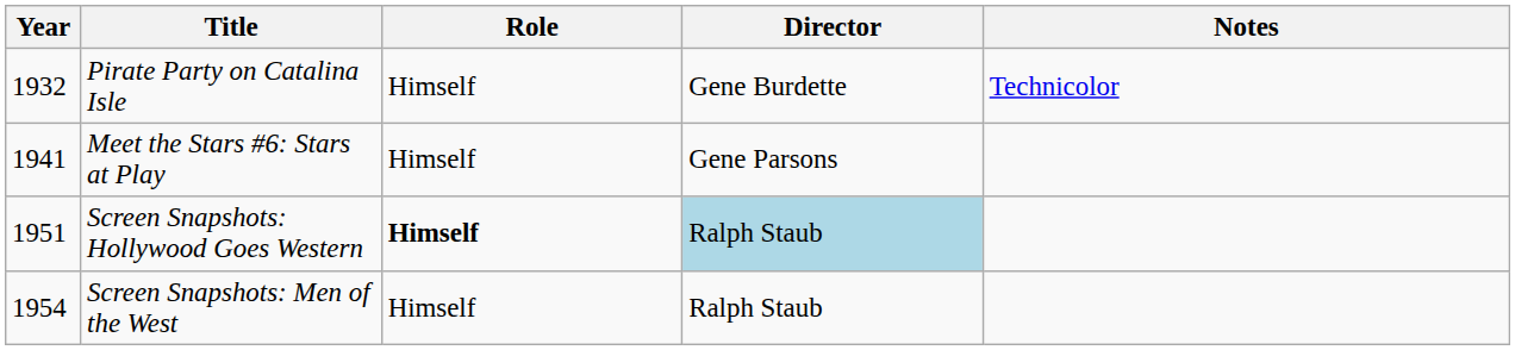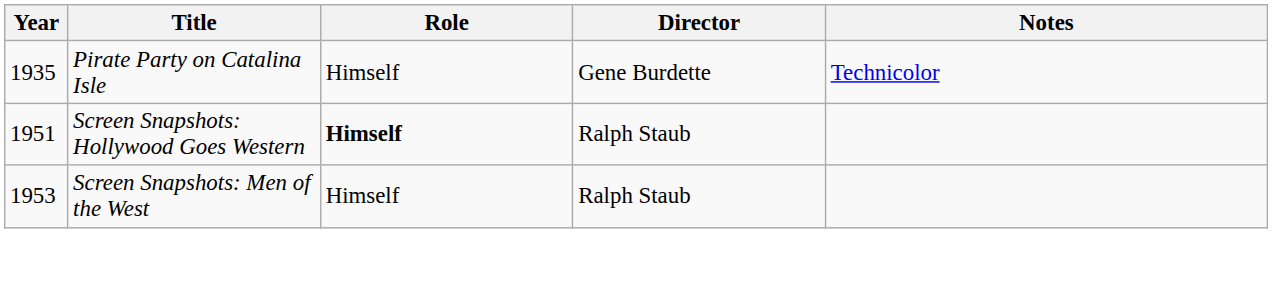 <table class="wikitable sortable" width="100%">
 <tr>
 <th width="5%">Year</th>
 <th width="20%">Title</th>
 <th width="20%">Role</th>
 <th width="20%">Director</th>
 <th class=unsortable>Notes</th>
 </tr>
 <tr>
-<td>1932</td>
+<td>1935</td>
 <td><em>Pirate Party on Catalina Isle</em></td>
 <td>Himself</td>
 <td>Gene Burdette</td>
 <td><a href='#'>Technicolor</a></td>
 </tr>
 <tr>
-<td>1941</td>
-<td><em>Meet the Stars #6: Stars at Play</em></td>
-<td>Himself</td>
-<td>Gene Parsons</td>
+<td>1951</td>
+<td><em>Screen Snapshots: Hollywood Goes Western</em></td>
+<td><strong>Himself</strong></td>
+<td>Ralph Staub</td>
 <td></td>
 </tr>
 <tr>
-<td>1951</td>
-<td><em>Screen Snapshots: Hollywood Goes Western</em></td>
-<td><strong>Himself</strong></td>
-<td style="background: lightblue;">Ralph Staub</td>
-<td></td>
-</tr>
-<tr>
-<td>1954</td>
+<td>1953</td>
 <td><em>Screen Snapshots: Men of the West</em></td>
 <td>Himself</td>
 <td>Ralph Staub</td>
 <td></td>
 </tr>
 </table>
